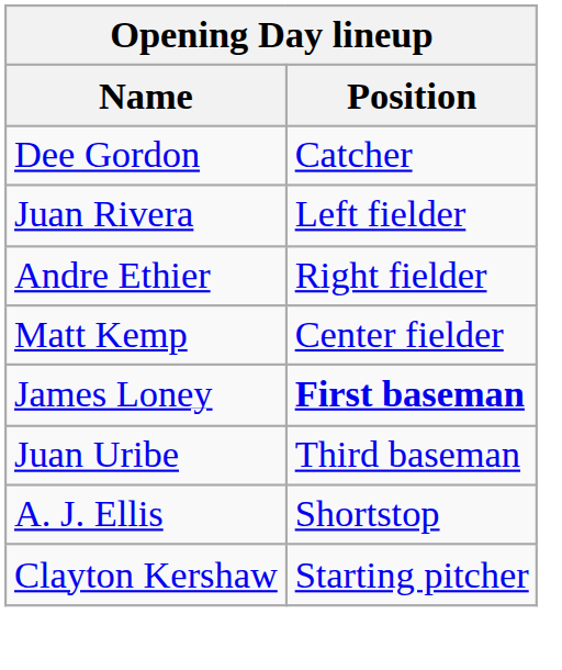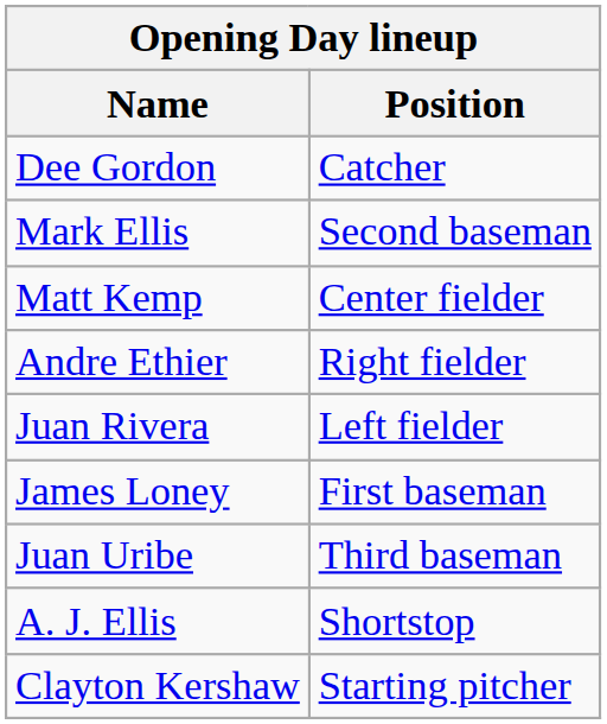 <table class="wikitable" style="text-align:left">
 <tr>
 <th colspan="2">Opening Day lineup</th>
 </tr>
 <tr>
 <th>Name</th>
 <th>Position</th>
 </tr>
 <tr>
 <td><a href='#'>Dee Gordon</a></td>
 <td><a href='#'>Catcher</a></td>
 </tr>
 <tr>
-<td><a href='#'>Juan Rivera</a></td>
-<td><a href='#'>Left fielder</a></td>
+<td><a href='#'>Mark Ellis</a></td>
+<td><a href='#'>Second baseman</a></td>
+</tr>
+<tr>
+<td><a href='#'>Matt Kemp</a></td>
+<td><a href='#'>Center fielder</a></td>
 </tr>
 <tr>
 <td><a href='#'>Andre Ethier</a></td>
 <td><a href='#'>Right fielder</a></td>
 </tr>
 <tr>
-<td><a href='#'>Matt Kemp</a></td>
-<td><a href='#'>Center fielder</a></td>
+<td><a href='#'>Juan Rivera</a></td>
+<td><a href='#'>Left fielder</a></td>
 </tr>
 <tr>
 <td><a href='#'>James Loney</a></td>
-<td><strong><a href='#'>First baseman</a></strong></td>
+<td><a href='#'>First baseman</a></td>
 </tr>
 <tr>
 <td><a href='#'>Juan Uribe</a></td>
 <td><a href='#'>Third baseman</a></td>
 </tr>
 <tr>
 <td><a href='#'>A. J. Ellis</a></td>
 <td><a href='#'>Shortstop</a></td>
 </tr>
 <tr>
 <td><a href='#'>Clayton Kershaw</a></td>
 <td><a href='#'>Starting pitcher</a></td>
 </tr>
 </table>
